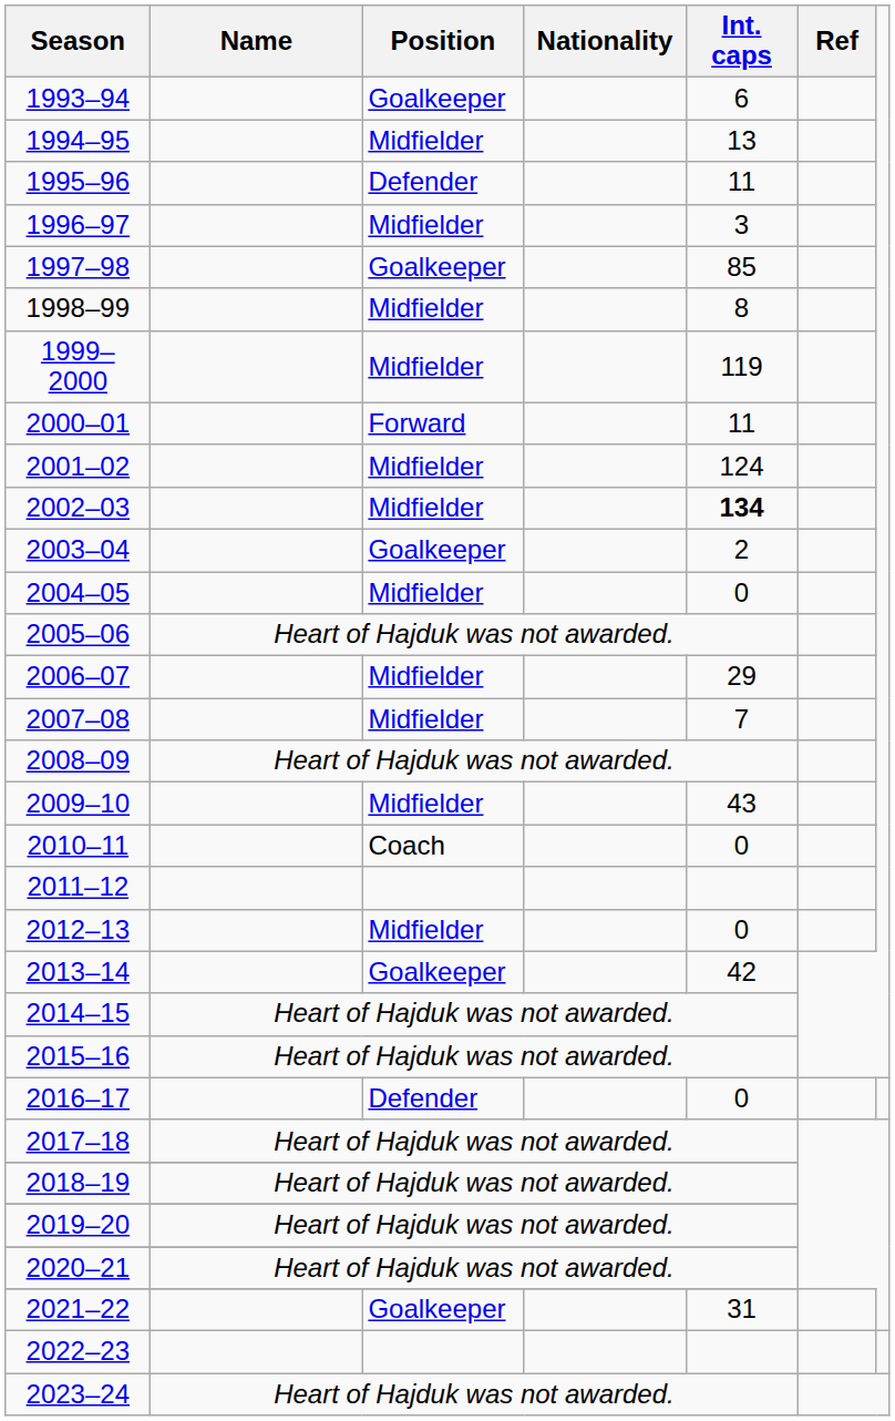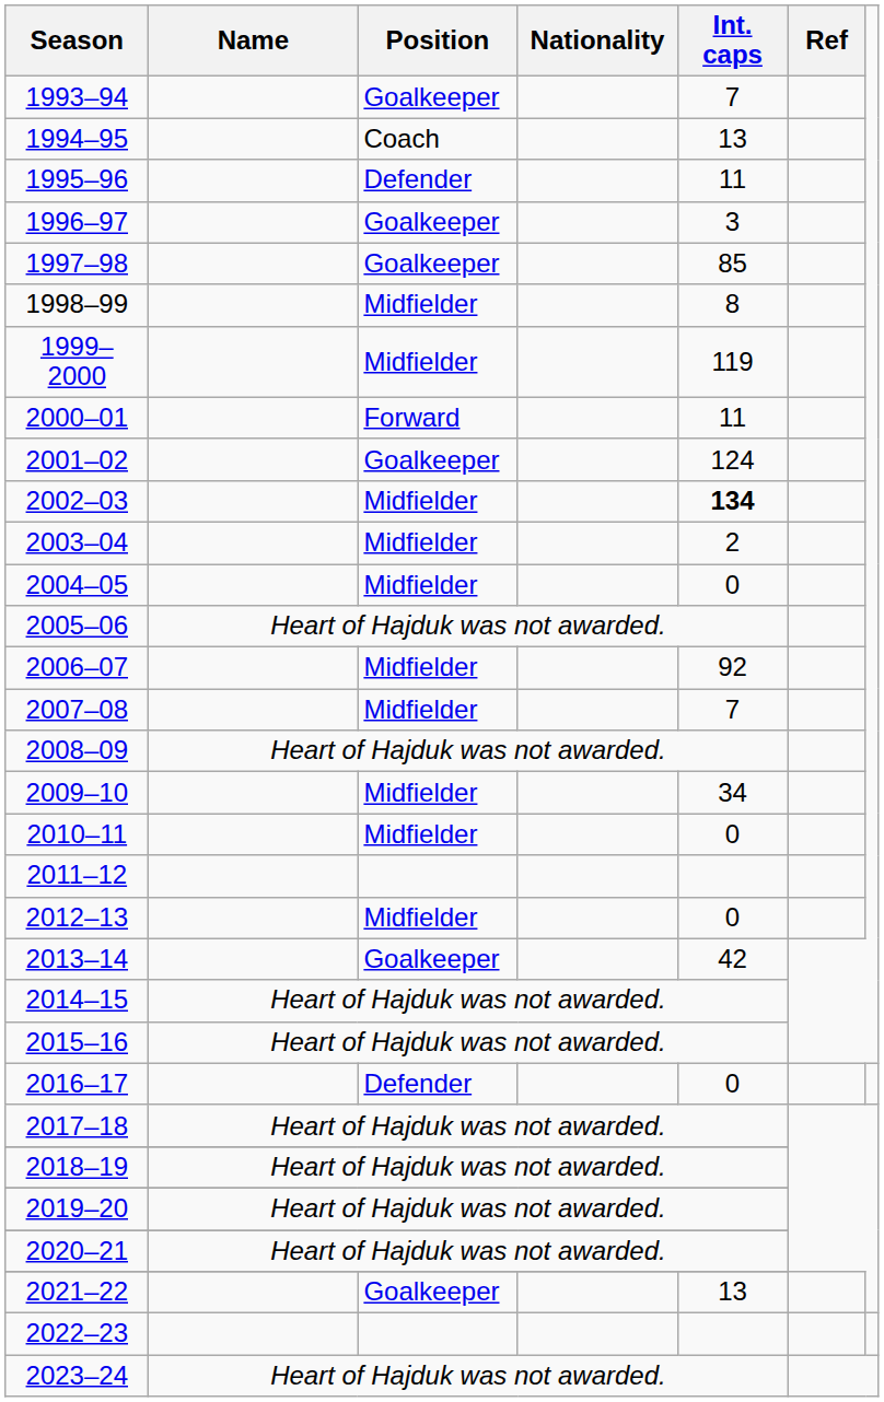 <table class="wikitable sortable" style="text-align: center;">
 <tr>
 <th width=80>Season</th>
 <th width=120>Name</th>
 <th width=90>Position</th>
 <th width=90>Nationality</th>
 <th width=60><a href='#'>Int. caps</a></th>
 <th class="unsortable" width=40>Ref</th>
 </tr>
 <tr>
 <td><a href='#'>1993–94</a></td>
 <td align=left></td>
 <td align=left><a href='#'>Goalkeeper</a></td>
 <td></td>
-<td>6</td>
+<td>7</td>
 <td></td>
 </tr>
 <tr>
 <td><a href='#'>1994–95</a></td>
 <td align=left><strong></strong></td>
-<td align=left><a href='#'>Midfielder</a></td>
+<td align=left>Coach</td>
 <td></td>
 <td>13</td>
 <td></td>
 </tr>
 <tr>
 <td><a href='#'>1995–96</a></td>
 <td align=left><strong></strong></td>
 <td align=left><a href='#'>Defender</a></td>
 <td></td>
 <td>11</td>
 <td></td>
 </tr>
 <tr>
 <td><a href='#'>1996–97</a></td>
 <td align=left></td>
-<td align=left><a href='#'>Midfielder</a></td>
+<td align=left><a href='#'>Goalkeeper</a></td>
 <td></td>
 <td>3</td>
 <td></td>
 </tr>
 <tr>
 <td><a href='#'>1997–98</a></td>
 <td align=left></td>
 <td align=left><a href='#'>Goalkeeper</a></td>
 <td></td>
 <td>85</td>
 <td></td>
 </tr>
 <tr>
 <td 1998–99 HNK Hajduk Split season>1998–99</td>
 <td align=left></td>
 <td align=left><a href='#'>Midfielder</a></td>
 <td></td>
 <td>8</td>
 <td></td>
 </tr>
 <tr>
 <td><a href='#'>1999–2000</a></td>
 <td align=left><strong></strong></td>
 <td align=left><a href='#'>Midfielder</a></td>
 <td></td>
 <td>119</td>
 <td></td>
 </tr>
 <tr>
 <td><a href='#'>2000–01</a></td>
 <td align=left></td>
 <td align=left><a href='#'>Forward</a></td>
 <td></td>
 <td>11</td>
 <td></td>
 </tr>
 <tr>
 <td><a href='#'>2001–02</a></td>
 <td align=left><strong></strong></td>
-<td align=left><a href='#'>Midfielder</a></td>
+<td align=left><a href='#'>Goalkeeper</a></td>
 <td></td>
 <td>124</td>
 <td></td>
 </tr>
 <tr>
 <td><a href='#'>2002–03</a></td>
 <td align=left></td>
 <td align=left><a href='#'>Midfielder</a></td>
 <td></td>
 <td><strong>134</strong></td>
 <td></td>
 </tr>
 <tr>
 <td><a href='#'>2003–04</a></td>
 <td align=left></td>
-<td align=left><a href='#'>Goalkeeper</a></td>
+<td align=left><a href='#'>Midfielder</a></td>
 <td></td>
 <td>2</td>
 <td></td>
 </tr>
 <tr>
 <td><a href='#'>2004–05</a></td>
 <td align=left></td>
 <td align=left><a href='#'>Midfielder</a></td>
 <td></td>
 <td>0</td>
 <td></td>
 </tr>
 <tr>
 <td><a href='#'>2005–06</a></td>
 <td colspan=4 align=center><em>Heart of Hajduk was not awarded.</em></td>
 <td></td>
 </tr>
 <tr>
 <td><a href='#'>2006–07</a></td>
 <td align=left></td>
 <td align=left><a href='#'>Midfielder</a></td>
 <td></td>
-<td>29</td>
+<td>92</td>
 <td></td>
 </tr>
 <tr>
 <td><a href='#'>2007–08</a></td>
 <td align=left></td>
 <td align=left><a href='#'>Midfielder</a></td>
 <td></td>
 <td>7</td>
 <td></td>
 </tr>
 <tr>
 <td><a href='#'>2008–09</a></td>
 <td colspan=4 align=center><em>Heart of Hajduk was not awarded.</em></td>
 <td></td>
 </tr>
 <tr>
 <td><a href='#'>2009–10</a></td>
 <td align=left></td>
 <td align=left><a href='#'>Midfielder</a></td>
 <td></td>
-<td>43</td>
+<td>34</td>
 <td></td>
 </tr>
 <tr>
 <td><a href='#'>2010–11</a></td>
 <td align=left></td>
-<td align=left>Coach</td>
+<td align=left><a href='#'>Midfielder</a></td>
 <td></td>
 <td>0</td>
 <td></td>
 </tr>
 <tr>
 <td><a href='#'>2011–12</a></td>
 <td align=left></td>
 <td></td>
 <td></td>
 <td></td>
 <td></td>
 </tr>
 <tr>
 <td><a href='#'>2012–13</a></td>
 <td align=left></td>
 <td align=left><a href='#'>Midfielder</a></td>
 <td></td>
 <td>0</td>
 <td></td>
 </tr>
 <tr>
 <td><a href='#'>2013–14</a></td>
 <td align=left></td>
 <td align=left><a href='#'>Goalkeeper</a></td>
 <td></td>
 <td>42</td>
 </tr>
 <tr>
 <td><a href='#'>2014–15</a></td>
 <td colspan=4 align=center><em>Heart of Hajduk was not awarded.</em></td>
 </tr>
 <tr>
 <td><a href='#'>2015–16</a></td>
 <td colspan=4 align=center><em>Heart of Hajduk was not awarded.</em></td>
 </tr>
 <tr>
 <td><a href='#'>2016–17</a></td>
 <td align=left></td>
 <td align=left><a href='#'>Defender</a></td>
 <td></td>
 <td>0</td>
 <td></td>
 <td></td>
 </tr>
 <tr>
 <td><a href='#'>2017–18</a></td>
 <td colspan=4 align=center><em>Heart of Hajduk was not awarded.</em></td>
 </tr>
 <tr>
 </tr>
 <tr>
 <td><a href='#'>2018–19</a></td>
 <td colspan=4 align=center><em>Heart of Hajduk was not awarded.</em></td>
 </tr>
 <tr>
 </tr>
 <tr>
 <td><a href='#'>2019–20</a></td>
 <td colspan=4 align=center><em>Heart of Hajduk was not awarded.</em></td>
 </tr>
 <tr>
 </tr>
 <tr>
 <td><a href='#'>2020–21</a></td>
 <td colspan=4 align=center><em>Heart of Hajduk was not awarded.</em></td>
 </tr>
 <tr>
 </tr>
 <tr>
 <td><a href='#'>2021–22</a></td>
 <td align=left></td>
 <td align=left><a href='#'>Goalkeeper</a></td>
 <td></td>
-<td>31</td>
+<td>13</td>
 <td></td>
 </tr>
 <tr>
 <td><a href='#'>2022–23</a></td>
 <td align=left></td>
 <td></td>
 <td></td>
 <td></td>
 <td></td>
 <td></td>
 </tr>
 <tr>
 <td><a href='#'>2023–24</a></td>
 <td colspan=4 align=center><em>Heart of Hajduk was not awarded.</em></td>
 </tr>
 </table>
